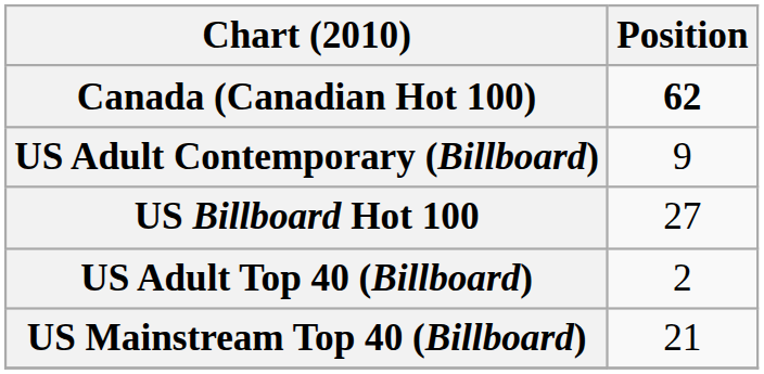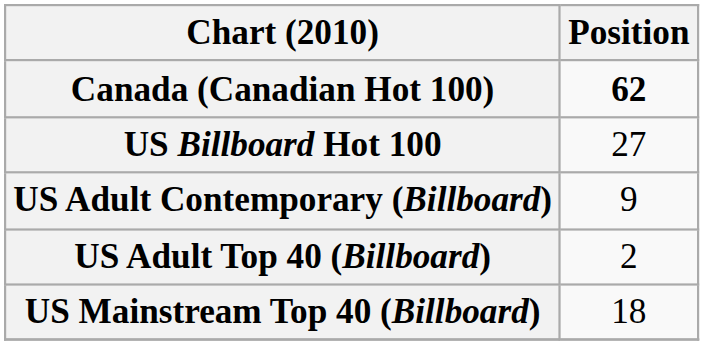 <table class="wikitable sortable plainrowheaders" style="text-align:center">
 <tr>
 <th scope="col">Chart (2010)</th>
 <th scope="col">Position</th>
 </tr>
 <tr>
 <th scope="row">Canada (Canadian Hot 100)</th>
 <td><strong>62</strong></td>
 </tr>
 <tr>
+<th scope="row">US <em>Billboard</em> Hot 100</th>
+<td>27</td>
+</tr>
+<tr>
 <th scope="row">US Adult Contemporary (<em>Billboard</em>)</th>
 <td>9</td>
-</tr>
-<tr>
-<th scope="row">US <em>Billboard</em> Hot 100</th>
-<td>27</td>
 </tr>
 <tr>
 <th scope="row">US Adult Top 40 (<em>Billboard</em>)</th>
 <td>2</td>
 </tr>
 <tr>
 <th scope="row">US Mainstream Top 40 (<em>Billboard</em>)</th>
-<td>21</td>
+<td>18</td>
 </tr>
 <tr>
 </tr>
 </table>
